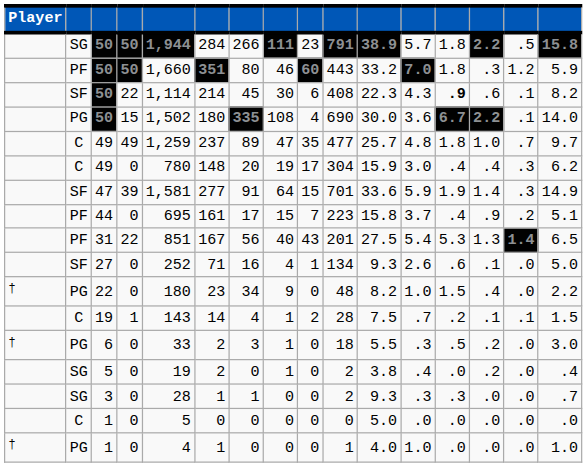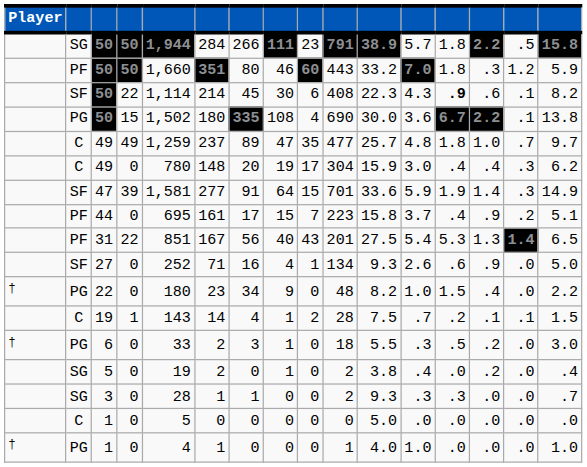 <table class="wikitable sortable" style="font-size: 95%; text-align:right;">
 <tr>
 <th style="background:#0057B7; color:#FFFFFF; border-top:#010101 3px solid; border-bottom:#010101 3px solid;">Player</th>
 <th style="background:#0057B7; color:#FFFFFF; border-top:#010101 3px solid; border-bottom:#010101 3px solid;"></th>
 <th style="background:#0057B7; color:#FFFFFF; border-top:#010101 3px solid; border-bottom:#010101 3px solid;"></th>
 <th style="background:#0057B7; color:#FFFFFF; border-top:#010101 3px solid; border-bottom:#010101 3px solid;"></th>
 <th style="background:#0057B7; color:#FFFFFF; border-top:#010101 3px solid; border-bottom:#010101 3px solid;"></th>
 <th style="background:#0057B7; color:#FFFFFF; border-top:#010101 3px solid; border-bottom:#010101 3px solid;"></th>
 <th style="background:#0057B7; color:#FFFFFF; border-top:#010101 3px solid; border-bottom:#010101 3px solid;"></th>
 <th style="background:#0057B7; color:#FFFFFF; border-top:#010101 3px solid; border-bottom:#010101 3px solid;"></th>
 <th style="background:#0057B7; color:#FFFFFF; border-top:#010101 3px solid; border-bottom:#010101 3px solid;"></th>
 <th style="background:#0057B7; color:#FFFFFF; border-top:#010101 3px solid; border-bottom:#010101 3px solid;"></th>
 <th style="background:#0057B7; color:#FFFFFF; border-top:#010101 3px solid; border-bottom:#010101 3px solid;"></th>
 <th style="background:#0057B7; color:#FFFFFF; border-top:#010101 3px solid; border-bottom:#010101 3px solid;"></th>
 <th style="background:#0057B7; color:#FFFFFF; border-top:#010101 3px solid; border-bottom:#010101 3px solid;"></th>
 <th style="background:#0057B7; color:#FFFFFF; border-top:#010101 3px solid; border-bottom:#010101 3px solid;"></th>
 <th style="background:#0057B7; color:#FFFFFF; border-top:#010101 3px solid; border-bottom:#010101 3px solid;"></th>
 <th style="background:#0057B7; color:#FFFFFF; border-top:#010101 3px solid; border-bottom:#010101 3px solid;"></th>
 </tr>
 <tr>
 <td style="text-align:left;"></td>
 <td style="text-align:center;">SG</td>
 <td style="background:#010101; color:#8D9093;"><strong>50</strong></td>
 <td style="background:#010101; color:#8D9093;"><strong>50</strong></td>
 <td style="background:#010101; color:#8D9093;"><strong>1,944</strong></td>
 <td>284</td>
 <td>266</td>
 <td style="background:#010101; color:#8D9093;"><strong>111</strong></td>
 <td>23</td>
 <td style="background:#010101; color:#8D9093;"><strong>791</strong></td>
 <td style="background:#010101; color:#8D9093;"><strong>38.9</strong></td>
 <td>5.7</td>
 <td>1.8</td>
 <td style="background:#010101; color:#8D9093;"><strong>2.2</strong></td>
 <td>.5</td>
 <td style="background:#010101; color:#8D9093;"><strong>15.8</strong></td>
 </tr>
 <tr>
 <td style="text-align:left;"></td>
 <td style="text-align:center;">PF</td>
 <td style="background:#010101; color:#8D9093;"><strong>50</strong></td>
 <td style="background:#010101; color:#8D9093;"><strong>50</strong></td>
 <td>1,660</td>
 <td style="background:#010101; color:#8D9093;"><strong>351</strong></td>
 <td>80</td>
 <td>46</td>
 <td style="background:#010101; color:#8D9093;"><strong>60</strong></td>
 <td>443</td>
 <td>33.2</td>
 <td style="background:#010101; color:#8D9093;"><strong>7.0</strong></td>
 <td>1.8</td>
 <td>.3</td>
 <td>1.2</td>
 <td>5.9</td>
 </tr>
 <tr>
 <td style="text-align:left;"></td>
 <td style="text-align:center;">SF</td>
 <td style="background:#010101; color:#8D9093;"><strong>50</strong></td>
 <td>22</td>
 <td>1,114</td>
 <td>214</td>
 <td>45</td>
 <td>30</td>
 <td>6</td>
 <td>408</td>
 <td>22.3</td>
 <td>4.3</td>
 <td><strong>.9</strong></td>
 <td>.6</td>
 <td>.1</td>
 <td>8.2</td>
 </tr>
 <tr>
 <td style="text-align:left;"></td>
 <td style="text-align:center;">PG</td>
 <td style="background:#010101; color:#8D9093;"><strong>50</strong></td>
 <td>15</td>
 <td>1,502</td>
 <td>180</td>
 <td style="background:#010101; color:#8D9093;"><strong>335</strong></td>
 <td>108</td>
 <td>4</td>
 <td>690</td>
 <td>30.0</td>
 <td>3.6</td>
 <td style="background:#010101; color:#8D9093;"><strong>6.7</strong></td>
 <td style="background:#010101; color:#8D9093;"><strong>2.2</strong></td>
 <td>.1</td>
-<td>14.0</td>
+<td>13.8</td>
 </tr>
 <tr>
 <td style="text-align:left;"></td>
 <td style="text-align:center;">C</td>
 <td>49</td>
 <td>49</td>
 <td>1,259</td>
 <td>237</td>
 <td>89</td>
 <td>47</td>
 <td>35</td>
 <td>477</td>
 <td>25.7</td>
 <td>4.8</td>
 <td>1.8</td>
 <td>1.0</td>
 <td>.7</td>
 <td>9.7</td>
 </tr>
 <tr>
 <td style="text-align:left;"></td>
 <td style="text-align:center;">C</td>
 <td>49</td>
 <td>0</td>
 <td>780</td>
 <td>148</td>
 <td>20</td>
 <td>19</td>
 <td>17</td>
 <td>304</td>
 <td>15.9</td>
 <td>3.0</td>
 <td>.4</td>
 <td>.4</td>
 <td>.3</td>
 <td>6.2</td>
 </tr>
 <tr>
 <td style="text-align:left;"></td>
 <td style="text-align:center;">SF</td>
 <td>47</td>
 <td>39</td>
 <td>1,581</td>
 <td>277</td>
 <td>91</td>
 <td>64</td>
 <td>15</td>
 <td>701</td>
 <td>33.6</td>
 <td>5.9</td>
 <td>1.9</td>
 <td>1.4</td>
 <td>.3</td>
 <td>14.9</td>
 </tr>
 <tr>
 <td style="text-align:left;"></td>
 <td style="text-align:center;">PF</td>
 <td>44</td>
 <td>0</td>
 <td>695</td>
 <td>161</td>
 <td>17</td>
 <td>15</td>
 <td>7</td>
 <td>223</td>
 <td>15.8</td>
 <td>3.7</td>
 <td>.4</td>
 <td>.9</td>
 <td>.2</td>
 <td>5.1</td>
 </tr>
 <tr>
 <td style="text-align:left;"></td>
 <td style="text-align:center;">PF</td>
 <td>31</td>
 <td>22</td>
 <td>851</td>
 <td>167</td>
 <td>56</td>
 <td>40</td>
 <td>43</td>
 <td>201</td>
 <td>27.5</td>
 <td>5.4</td>
 <td>5.3</td>
 <td>1.3</td>
 <td style="background:#010101; color:#8D9093;"><strong>1.4</strong></td>
 <td>6.5</td>
 </tr>
 <tr>
 <td style="text-align:left;"></td>
 <td style="text-align:center;">SF</td>
 <td>27</td>
 <td>0</td>
 <td>252</td>
 <td>71</td>
 <td>16</td>
 <td>4</td>
 <td>1</td>
 <td>134</td>
 <td>9.3</td>
 <td>2.6</td>
 <td>.6</td>
-<td>.1</td>
+<td>.9</td>
 <td>.0</td>
 <td>5.0</td>
 </tr>
 <tr>
 <td style="text-align:left;"><sup>†</sup></td>
 <td style="text-align:center;">PG</td>
 <td>22</td>
 <td>0</td>
 <td>180</td>
 <td>23</td>
 <td>34</td>
 <td>9</td>
 <td>0</td>
 <td>48</td>
 <td>8.2</td>
 <td>1.0</td>
 <td>1.5</td>
 <td>.4</td>
 <td>.0</td>
 <td>2.2</td>
 </tr>
 <tr>
 <td style="text-align:left;"></td>
 <td style="text-align:center;">C</td>
 <td>19</td>
 <td>1</td>
 <td>143</td>
 <td>14</td>
 <td>4</td>
 <td>1</td>
 <td>2</td>
 <td>28</td>
 <td>7.5</td>
 <td>.7</td>
 <td>.2</td>
 <td>.1</td>
 <td>.1</td>
 <td>1.5</td>
 </tr>
 <tr>
 <td style="text-align:left;"><sup>†</sup></td>
 <td style="text-align:center;">PG</td>
 <td>6</td>
 <td>0</td>
 <td>33</td>
 <td>2</td>
 <td>3</td>
 <td>1</td>
 <td>0</td>
 <td>18</td>
 <td>5.5</td>
 <td>.3</td>
 <td>.5</td>
 <td>.2</td>
 <td>.0</td>
 <td>3.0</td>
 </tr>
 <tr>
 <td style="text-align:left;"></td>
 <td style="text-align:center;">SG</td>
 <td>5</td>
 <td>0</td>
 <td>19</td>
 <td>2</td>
 <td>0</td>
 <td>1</td>
 <td>0</td>
 <td>2</td>
 <td>3.8</td>
 <td>.4</td>
 <td>.0</td>
 <td>.2</td>
 <td>.0</td>
 <td>.4</td>
 </tr>
 <tr>
 <td style="text-align:left;"></td>
 <td style="text-align:center;">SG</td>
 <td>3</td>
 <td>0</td>
 <td>28</td>
 <td>1</td>
 <td>1</td>
 <td>0</td>
 <td>0</td>
 <td>2</td>
 <td>9.3</td>
 <td>.3</td>
 <td>.3</td>
 <td>.0</td>
 <td>.0</td>
 <td>.7</td>
 </tr>
 <tr>
 <td style="text-align:left;"></td>
 <td style="text-align:center;">C</td>
 <td>1</td>
 <td>0</td>
 <td>5</td>
 <td>0</td>
 <td>0</td>
 <td>0</td>
 <td>0</td>
 <td>0</td>
 <td>5.0</td>
 <td>.0</td>
 <td>.0</td>
 <td>.0</td>
 <td>.0</td>
 <td>.0</td>
 </tr>
 <tr>
 <td style="text-align:left;"><sup>†</sup></td>
 <td style="text-align:center;">PG</td>
 <td>1</td>
 <td>0</td>
 <td>4</td>
 <td>1</td>
 <td>0</td>
 <td>0</td>
 <td>0</td>
 <td>1</td>
 <td>4.0</td>
 <td>1.0</td>
 <td>.0</td>
 <td>.0</td>
 <td>.0</td>
 <td>1.0</td>
 </tr>
 </table>
